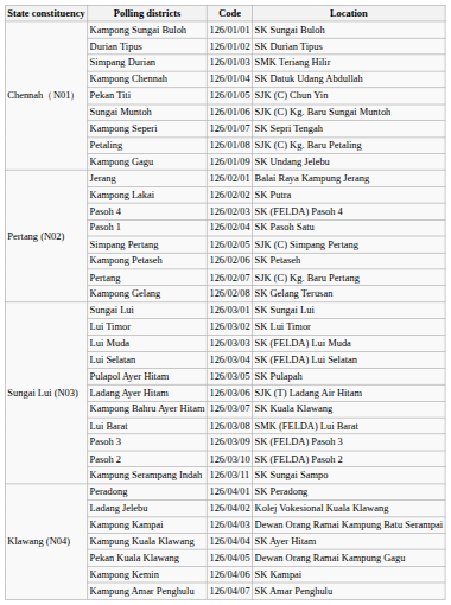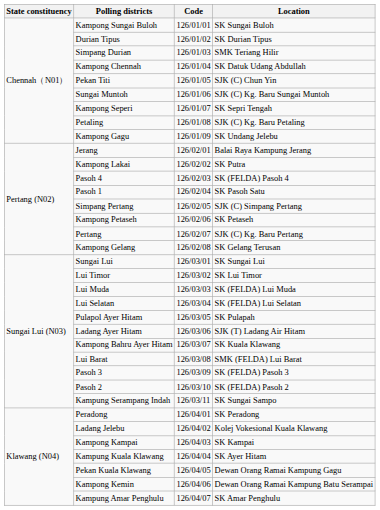 <table class="wikitable sortable mw-collapsible" style="white-space:nowrap;font-size:85%">
 <tr>
 <th>State constituency</th>
 <th>Polling districts</th>
 <th>Code</th>
 <th>Location</th>
 </tr>
 <tr>
 <td rowspan="9">Chennah（N01）</td>
 <td>Kampong Sungai Buloh</td>
 <td>126/01/01</td>
 <td>SK Sungai Buloh</td>
 </tr>
 <tr>
 <td>Durian Tipus</td>
 <td>126/01/02</td>
 <td>SK Durian Tipus</td>
 </tr>
 <tr>
 <td>Simpang Durian</td>
 <td>126/01/03</td>
 <td>SMK Teriang Hilir</td>
 </tr>
 <tr>
 <td>Kampong Chennah</td>
 <td>126/01/04</td>
 <td>SK Datuk Udang Abdullah</td>
 </tr>
 <tr>
 <td>Pekan Titi</td>
 <td>126/01/05</td>
 <td>SJK (C) Chun Yin</td>
 </tr>
 <tr>
 <td>Sungai Muntoh</td>
 <td>126/01/06</td>
 <td>SJK (C) Kg. Baru Sungai Muntoh</td>
 </tr>
 <tr>
 <td>Kampong Seperi</td>
 <td>126/01/07</td>
 <td>SK Sepri Tengah</td>
 </tr>
 <tr>
 <td>Petaling</td>
 <td>126/01/08</td>
 <td>SJK (C) Kg. Baru Petaling</td>
 </tr>
 <tr>
 <td>Kampong Gagu</td>
 <td>126/01/09</td>
 <td>SK Undang Jelebu</td>
 </tr>
 <tr>
 <td rowspan="8">Pertang (N02)</td>
 <td>Jerang</td>
 <td>126/02/01</td>
 <td>Balai Raya Kampung Jerang</td>
 </tr>
 <tr>
 <td>Kampong Lakai</td>
 <td>126/02/02</td>
 <td>SK Putra</td>
 </tr>
 <tr>
 <td>Pasoh 4</td>
 <td>126/02/03</td>
 <td>SK (FELDA) Pasoh 4</td>
 </tr>
 <tr>
 <td>Pasoh 1</td>
 <td>126/02/04</td>
 <td>SK Pasoh Satu</td>
 </tr>
 <tr>
 <td>Simpang Pertang</td>
 <td>126/02/05</td>
 <td>SJK (C) Simpang Pertang</td>
 </tr>
 <tr>
 <td>Kampong Petaseh</td>
 <td>126/02/06</td>
 <td>SK Petaseh</td>
 </tr>
 <tr>
 <td>Pertang</td>
 <td>126/02/07</td>
 <td>SJK (C) Kg. Baru Pertang</td>
 </tr>
 <tr>
 <td>Kampong Gelang</td>
 <td>126/02/08</td>
 <td>SK Gelang Terusan</td>
 </tr>
 <tr>
 <td rowspan="11">Sungai Lui (N03)</td>
 <td>Sungai Lui</td>
 <td>126/03/01</td>
 <td>SK Sungai Lui</td>
 </tr>
 <tr>
 <td>Lui Timor</td>
 <td>126/03/02</td>
 <td>SK Lui Timor</td>
 </tr>
 <tr>
 <td>Lui Muda</td>
 <td>126/03/03</td>
 <td>SK (FELDA) Lui Muda</td>
 </tr>
 <tr>
 <td>Lui Selatan</td>
 <td>126/03/04</td>
 <td>SK (FELDA) Lui Selatan</td>
 </tr>
 <tr>
 <td>Pulapol Ayer Hitam</td>
 <td>126/03/05</td>
 <td>SK Pulapah</td>
 </tr>
 <tr>
 <td>Ladang Ayer Hitam</td>
 <td>126/03/06</td>
 <td>SJK (T) Ladang Air Hitam</td>
 </tr>
 <tr>
 <td>Kampong Bahru Ayer Hitam</td>
 <td>126/03/07</td>
 <td>SK Kuala Klawang</td>
 </tr>
 <tr>
 <td>Lui Barat</td>
 <td>126/03/08</td>
 <td>SMK (FELDA) Lui Barat</td>
 </tr>
 <tr>
 <td>Pasoh 3</td>
 <td>126/03/09</td>
 <td>SK (FELDA) Pasoh 3</td>
 </tr>
 <tr>
 <td>Pasoh 2</td>
 <td>126/03/10</td>
 <td>SK (FELDA) Pasoh 2</td>
 </tr>
 <tr>
 <td>Kampung Serampang Indah</td>
 <td>126/03/11</td>
 <td>SK Sungai Sampo</td>
 </tr>
 <tr>
 <td rowspan="7">Klawang (N04)</td>
 <td>Peradong</td>
 <td>126/04/01</td>
 <td>SK Peradong</td>
 </tr>
 <tr>
 <td>Ladang Jelebu</td>
 <td>126/04/02</td>
 <td>Kolej Vokesional Kuala Klawang</td>
 </tr>
 <tr>
 <td>Kampong Kampai</td>
 <td>126/04/03</td>
-<td>Dewan Orang Ramai Kampung Batu Serampai</td>
+<td>SK Kampai</td>
 </tr>
 <tr>
 <td>Kampung Kuala Klawang</td>
 <td>126/04/04</td>
 <td>SK Ayer Hitam</td>
 </tr>
 <tr>
 <td>Pekan Kuala Klawang</td>
 <td>126/04/05</td>
 <td>Dewan Orang Ramai Kampung Gagu</td>
 </tr>
 <tr>
 <td>Kampong Kemin</td>
 <td>126/04/06</td>
-<td>SK Kampai</td>
+<td>Dewan Orang Ramai Kampung Batu Serampai</td>
 </tr>
 <tr>
 <td>Kampung Amar Penghulu</td>
 <td>126/04/07</td>
 <td>SK Amar Penghulu</td>
 </tr>
 </table>
